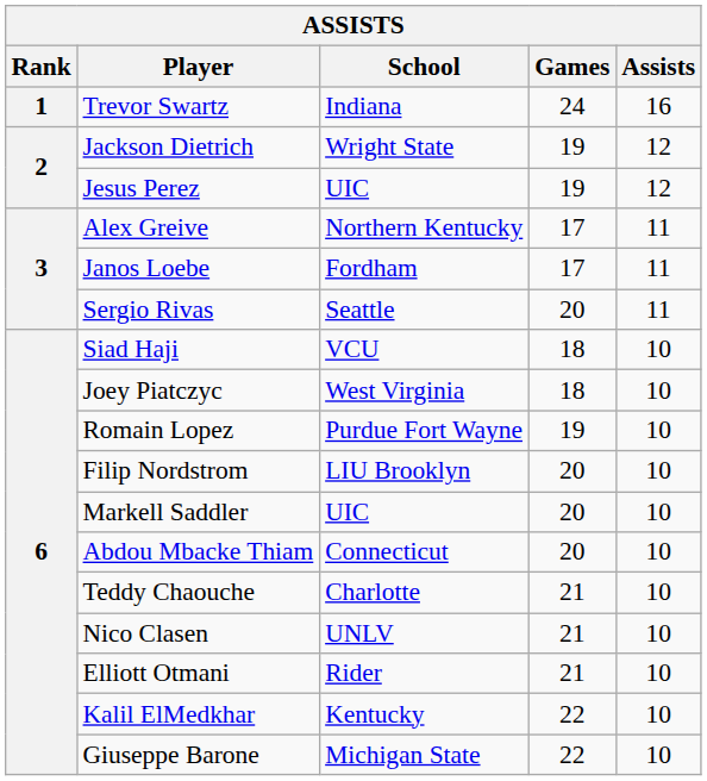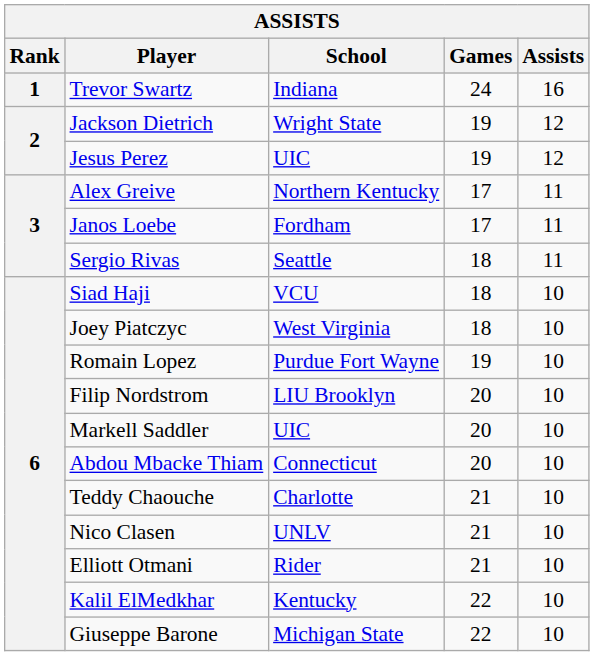 <table class="wikitable">
 <tr>
 <th colspan=5>ASSISTS</th>
 </tr>
 <tr>
 <th>Rank</th>
 <th>Player</th>
 <th>School</th>
 <th>Games</th>
 <th>Assists</th>
 </tr>
 <tr>
 <th>1</th>
 <td><a href='#'>Trevor Swartz</a></td>
 <td><a href='#'>Indiana</a></td>
 <td style="text-align:center;">24</td>
 <td style="text-align:center;">16</td>
 </tr>
 <tr>
 <th rowspan="2">2</th>
 <td><a href='#'>Jackson Dietrich</a></td>
 <td><a href='#'>Wright State</a></td>
 <td style="text-align:center;">19</td>
 <td style="text-align:center;">12</td>
 </tr>
 <tr>
 <td><a href='#'>Jesus Perez</a></td>
 <td><a href='#'>UIC</a></td>
 <td style="text-align:center;">19</td>
 <td style="text-align:center;">12</td>
 </tr>
 <tr>
 <th rowspan="3">3</th>
 <td><a href='#'>Alex Greive</a></td>
 <td><a href='#'>Northern Kentucky</a></td>
 <td style="text-align:center;">17</td>
 <td style="text-align:center;">11</td>
 </tr>
 <tr>
 <td><a href='#'>Janos Loebe</a></td>
 <td><a href='#'>Fordham</a></td>
 <td style="text-align:center;">17</td>
 <td style="text-align:center;">11</td>
 </tr>
 <tr>
 <td><a href='#'>Sergio Rivas</a></td>
 <td><a href='#'>Seattle</a></td>
-<td style="text-align:center;">20</td>
+<td style="text-align:center;">18</td>
 <td style="text-align:center;">11</td>
 </tr>
 <tr>
 <th rowspan="11">6</th>
 <td><a href='#'>Siad Haji</a></td>
 <td><a href='#'>VCU</a></td>
 <td style="text-align:center;">18</td>
 <td style="text-align:center;">10</td>
 </tr>
 <tr>
 <td>Joey Piatczyc</td>
 <td><a href='#'>West Virginia</a></td>
 <td style="text-align:center;">18</td>
 <td style="text-align:center;">10</td>
 </tr>
 <tr>
 <td>Romain Lopez</td>
 <td><a href='#'>Purdue Fort Wayne</a></td>
 <td style="text-align:center;">19</td>
 <td style="text-align:center;">10</td>
 </tr>
 <tr>
 <td>Filip Nordstrom</td>
 <td><a href='#'>LIU Brooklyn</a></td>
 <td style="text-align:center;">20</td>
 <td style="text-align:center;">10</td>
 </tr>
 <tr>
 <td>Markell Saddler</td>
 <td><a href='#'>UIC</a></td>
 <td style="text-align:center;">20</td>
 <td style="text-align:center;">10</td>
 </tr>
 <tr>
 <td><a href='#'>Abdou Mbacke Thiam</a></td>
 <td><a href='#'>Connecticut</a></td>
 <td style="text-align:center;">20</td>
 <td style="text-align:center;">10</td>
 </tr>
 <tr>
 <td>Teddy Chaouche</td>
 <td><a href='#'>Charlotte</a></td>
 <td style="text-align:center;">21</td>
 <td style="text-align:center;">10</td>
 </tr>
 <tr>
 <td>Nico Clasen</td>
 <td><a href='#'>UNLV</a></td>
 <td style="text-align:center;">21</td>
 <td style="text-align:center;">10</td>
 </tr>
 <tr>
 <td>Elliott Otmani</td>
 <td><a href='#'>Rider</a></td>
 <td style="text-align:center;">21</td>
 <td style="text-align:center;">10</td>
 </tr>
 <tr>
 <td><a href='#'>Kalil ElMedkhar</a></td>
 <td><a href='#'>Kentucky</a></td>
 <td style="text-align:center;">22</td>
 <td style="text-align:center;">10</td>
 </tr>
 <tr>
 <td>Giuseppe Barone</td>
 <td><a href='#'>Michigan State</a></td>
 <td style="text-align:center;">22</td>
 <td style="text-align:center;">10</td>
 </tr>
 </table>
